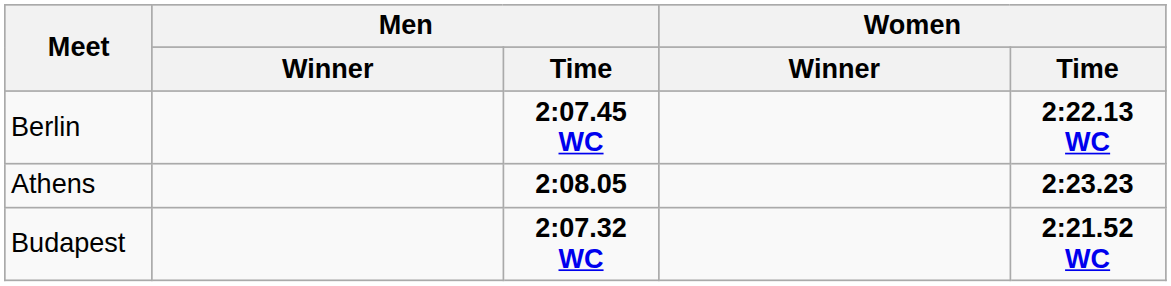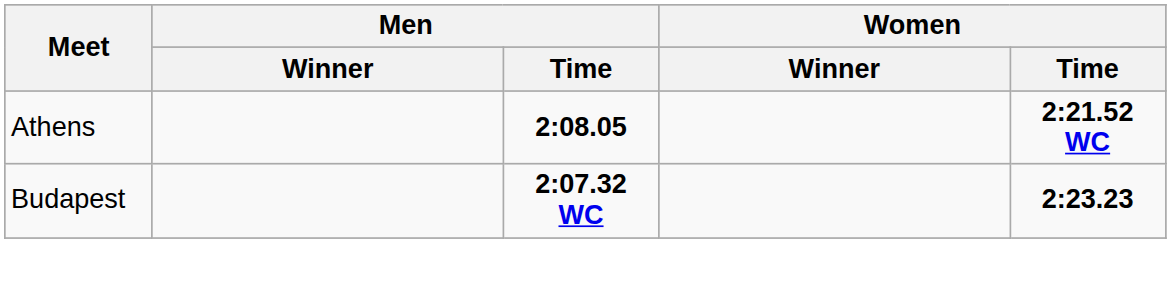 <table class="wikitable">
 <tr>
 <th width=80 rowspan=2>Meet</th>
 <th colspan=2>Men</th>
 <th colspan=2>Women</th>
 </tr>
 <tr>
 <th width=200>Winner</th>
 <th width=85>Time</th>
 <th width=200>Winner</th>
 <th width=85>Time</th>
 </tr>
 <tr>
-<td>Berlin</td>
-<td></td>
-<td align=center><strong>2:07.45 <a href='#'>WC</a></strong></td>
-<td></td>
-<td align=center><strong>2:22.13 <a href='#'>WC</a></strong></td>
-</tr>
-<tr>
 <td>Athens</td>
 <td></td>
 <td align=center><strong>2:08.05</strong></td>
 <td></td>
-<td align=center><strong>2:23.23</strong></td>
+<td align=center><strong>2:21.52 <a href='#'>WC</a></strong></td>
 </tr>
 <tr>
 <td>Budapest</td>
 <td></td>
 <td align=center><strong>2:07.32 <a href='#'>WC</a></strong></td>
 <td></td>
-<td align=center><strong>2:21.52 <a href='#'>WC</a></strong></td>
+<td align=center><strong>2:23.23</strong></td>
 </tr>
 </table>
